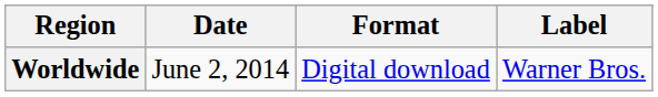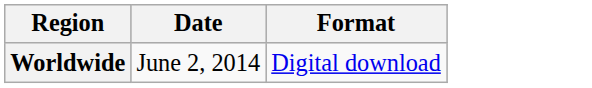 <table class="wikitable plainrowheaders">
 <tr>
 <th>Region</th>
 <th>Date</th>
 <th>Format</th>
-<th>Label</th>
 </tr>
 <tr>
 <th scope="row">Worldwide</th>
 <td>June 2, 2014</td>
 <td><a href='#'>Digital download</a></td>
-<td><a href='#'>Warner Bros.</a></td>
 </tr>
 </table>
